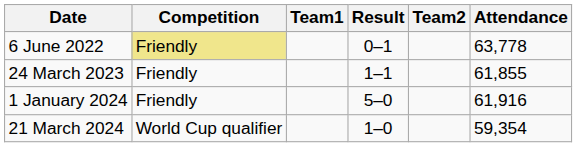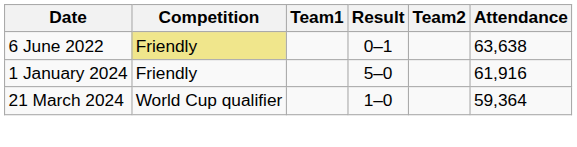 <table class="wikitable sortable">
 <tr>
 <th>Date</th>
 <th>Competition</th>
 <th>Team1</th>
 <th>Result</th>
 <th>Team2</th>
 <th>Attendance</th>
 </tr>
 <tr>
 <td>6 June 2022</td>
 <td style="background: khaki;">Friendly</td>
 <td></td>
 <td align=center>0–1</td>
 <td></td>
-<td>63,778</td>
-</tr>
-<tr>
-<td>24 March 2023</td>
-<td>Friendly</td>
-<td></td>
-<td align=center>1–1</td>
-<td></td>
-<td>61,855</td>
+<td>63,638</td>
 </tr>
 <tr>
 <td>1 January 2024</td>
 <td>Friendly</td>
 <td></td>
 <td align=center>5–0</td>
 <td></td>
 <td>61,916</td>
 </tr>
 <tr>
 <td>21 March 2024</td>
 <td>World Cup qualifier</td>
 <td></td>
 <td align=center>1–0</td>
 <td></td>
-<td>59,354</td>
+<td>59,364</td>
 </tr>
 </table>
